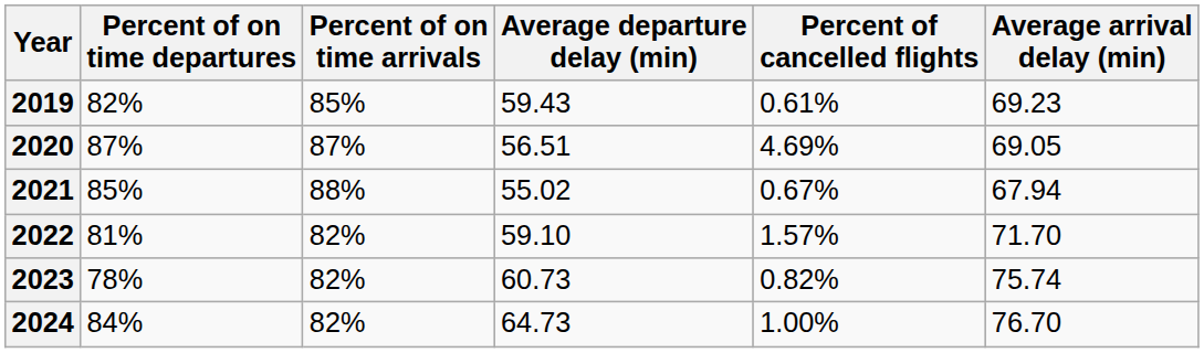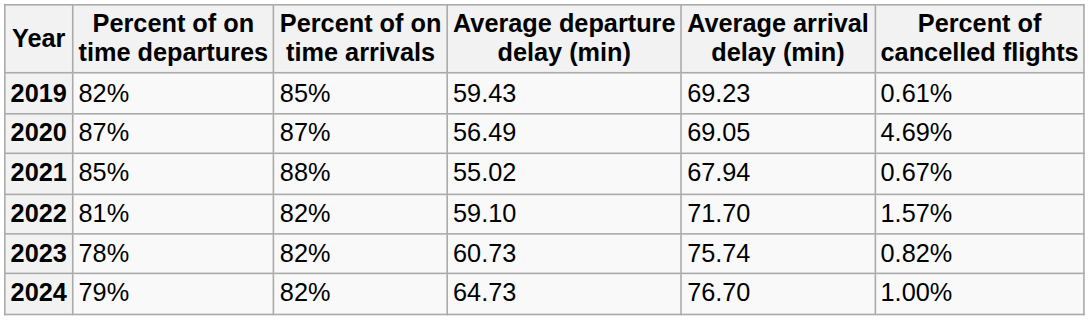 <table class="wikitable sortable">
 <tr>
 <th>Year</th>
 <th>Percent of on<br>time departures</th>
 <th>Percent of on<br>time arrivals</th>
 <th>Average departure<br>delay (min)</th>
+<th>Average arrival<br>delay (min)</th>
 <th>Percent of<br>cancelled flights</th>
-<th>Average arrival<br>delay (min)</th>
 </tr>
 <tr>
 <th>2019</th>
 <td>82%</td>
 <td>85%</td>
 <td>59.43</td>
+<td>69.23</td>
 <td>0.61%</td>
-<td>69.23</td>
 </tr>
 <tr>
 <th>2020</th>
 <td>87%</td>
 <td>87%</td>
-<td>56.51</td>
+<td>56.49</td>
+<td>69.05</td>
 <td>4.69%</td>
-<td>69.05</td>
 </tr>
 <tr>
 <th>2021</th>
 <td>85%</td>
 <td>88%</td>
 <td>55.02</td>
+<td>67.94</td>
 <td>0.67%</td>
-<td>67.94</td>
 </tr>
 <tr>
 <th>2022</th>
 <td>81%</td>
 <td>82%</td>
 <td>59.10</td>
+<td>71.70</td>
 <td>1.57%</td>
-<td>71.70</td>
 </tr>
 <tr>
 <th>2023</th>
 <td>78%</td>
 <td>82%</td>
 <td>60.73</td>
+<td>75.74</td>
 <td>0.82%</td>
-<td>75.74</td>
 </tr>
 <tr>
 <th>2024</th>
-<td>84%</td>
+<td>79%</td>
 <td>82%</td>
 <td>64.73</td>
+<td>76.70</td>
 <td>1.00%</td>
-<td>76.70</td>
 </tr>
 </table>
